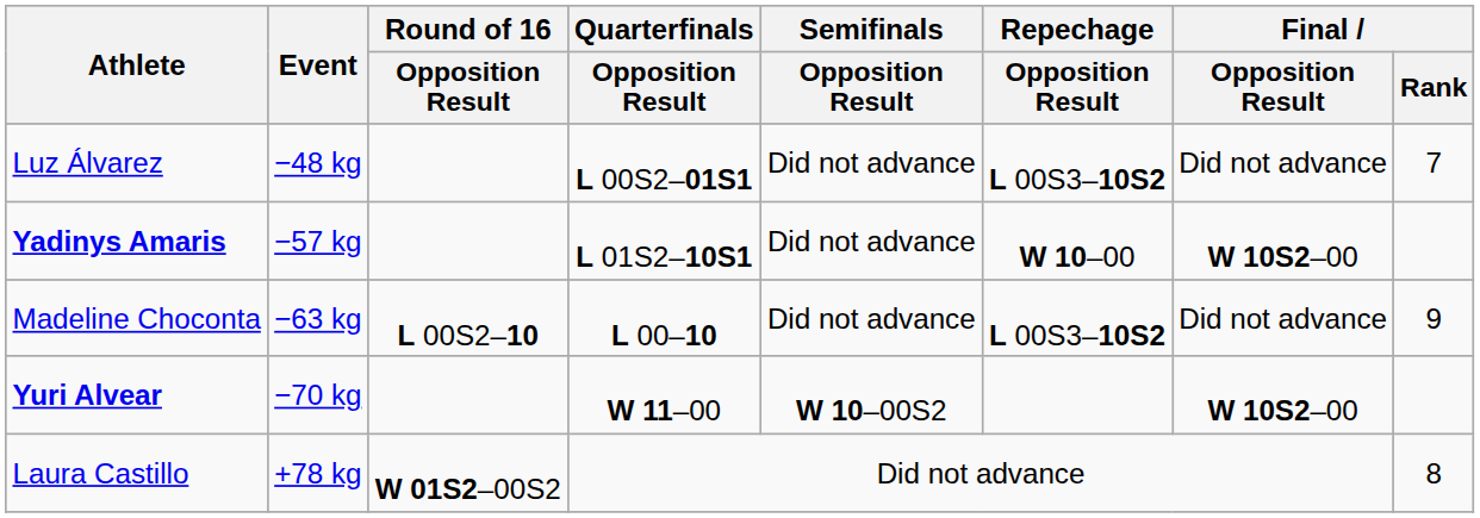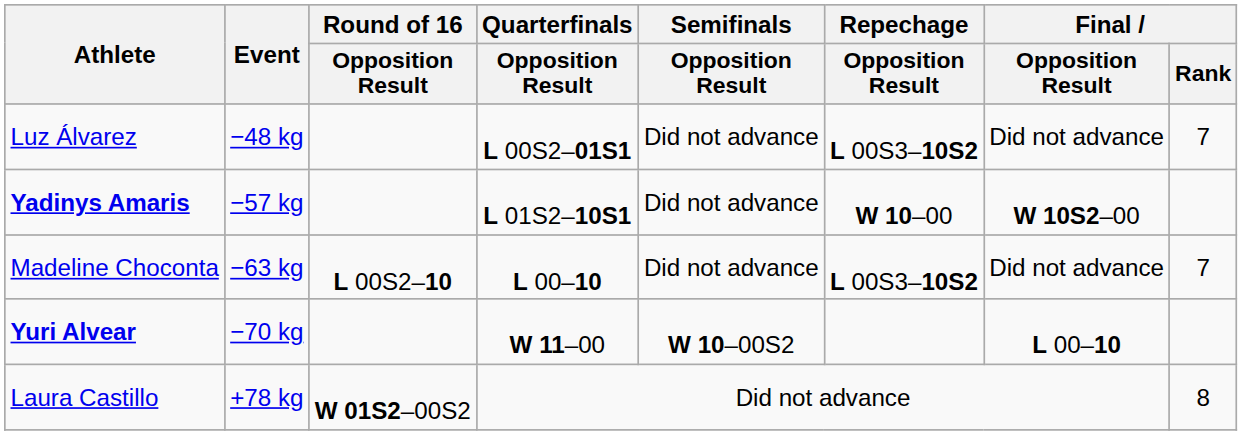 <table class="wikitable" style="font-size:90%">
 <tr>
 <th rowspan=2>Athlete</th>
 <th rowspan=2>Event</th>
 <th>Round of 16</th>
 <th>Quarterfinals</th>
 <th>Semifinals</th>
 <th>Repechage</th>
 <th colspan=2>Final / </th>
 </tr>
 <tr style="font-size:95%">
 <th>Opposition<br>Result</th>
 <th>Opposition<br>Result</th>
 <th>Opposition<br>Result</th>
 <th>Opposition<br>Result</th>
 <th>Opposition<br>Result</th>
 <th>Rank</th>
 </tr>
 <tr align=center>
 <td align=left><a href='#'>Luz Álvarez</a></td>
 <td align=left><a href='#'>−48 kg</a></td>
 <td></td>
 <td><br><strong>L</strong> 00S2–<strong>01S1</strong></td>
 <td>Did not advance</td>
 <td><br><strong>L</strong> 00S3–<strong>10S2</strong></td>
 <td>Did not advance</td>
 <td>7</td>
 </tr>
 <tr align=center>
 <td align=left><strong><a href='#'>Yadinys Amaris</a></strong></td>
 <td align=left><a href='#'>−57 kg</a></td>
 <td></td>
 <td><br><strong>L</strong> 01S2–<strong>10S1</strong></td>
 <td>Did not advance</td>
 <td><br><strong>W</strong> <strong>10</strong>–00</td>
 <td><br><strong>W</strong> <strong>10S2</strong>–00</td>
 <td></td>
 </tr>
 <tr align=center>
 <td align=left><a href='#'>Madeline Choconta</a></td>
 <td align=left><a href='#'>−63 kg</a></td>
 <td><br><strong>L</strong> 00S2–<strong>10</strong></td>
 <td><br><strong>L</strong> 00–<strong>10</strong></td>
 <td>Did not advance</td>
 <td><br><strong>L</strong> 00S3–<strong>10S2</strong></td>
 <td>Did not advance</td>
-<td>9</td>
+<td>7</td>
 </tr>
 <tr align=center>
 <td align=left><strong><a href='#'>Yuri Alvear</a></strong></td>
 <td align=left><a href='#'>−70 kg</a></td>
 <td></td>
 <td><br><strong>W</strong> <strong>11</strong>–00</td>
 <td><br><strong>W</strong> <strong>10</strong>–00S2</td>
 <td></td>
-<td><br><strong>W</strong> <strong>10S2</strong>–00</td>
+<td><br><strong>L</strong> 00–<strong>10</strong></td>
 <td></td>
 </tr>
 <tr align=center>
 <td align=left><a href='#'>Laura Castillo</a></td>
 <td align=left><a href='#'>+78 kg</a></td>
 <td><br><strong>W</strong> <strong>01S2</strong>–00S2</td>
 <td colspan=4>Did not advance</td>
 <td>8</td>
 </tr>
 </table>
